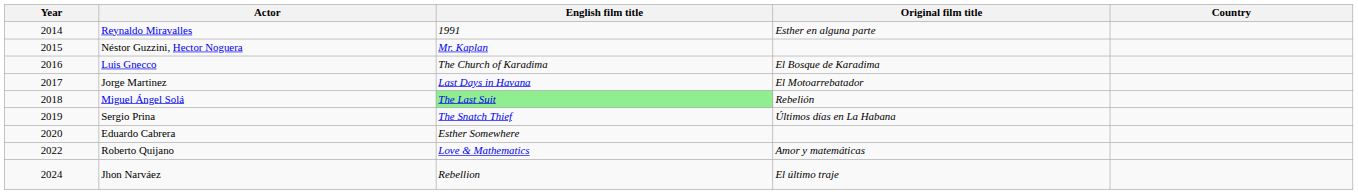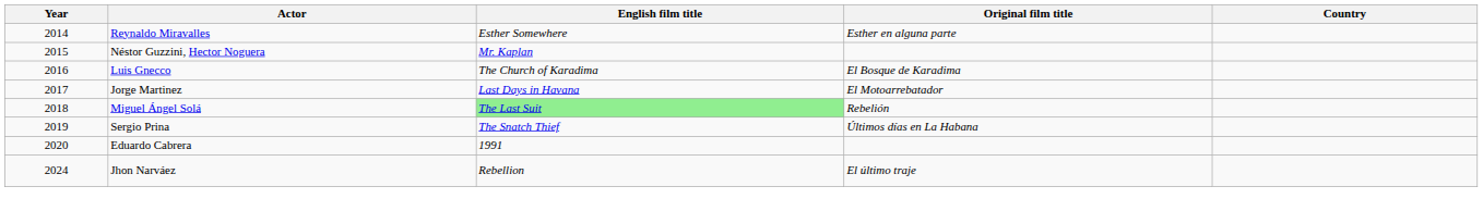 <table class="wikitable sortable" width="100%" cellpadding="5">
 <tr>
 <th width="7%">Year</th>
 <th width="25%">Actor</th>
 <th width="25%">English film title</th>
 <th width="25%">Original film title</th>
 <th width="18%">Country</th>
 </tr>
 <tr>
 <td style="text-align:center;">2014</td>
 <td><a href='#'>Reynaldo Miravalles</a></td>
-<td><em>1991</em></td>
+<td><em>Esther Somewhere</em></td>
 <td><em>Esther en alguna parte</em></td>
 <td></td>
 </tr>
 <tr>
 <td style="text-align:center;">2015</td>
 <td>Néstor Guzzini, <a href='#'>Hector Noguera</a></td>
 <td><em><a href='#'>Mr. Kaplan</a></em></td>
 <td></td>
 <td></td>
 </tr>
 <tr>
 <td style="text-align:center;">2016</td>
 <td><a href='#'>Luis Gnecco</a></td>
 <td><em>The Church of Karadima</em></td>
 <td><em>El Bosque de Karadima</em></td>
 <td></td>
 </tr>
 <tr>
 <td style="text-align:center;">2017</td>
 <td>Jorge Martinez</td>
 <td><em><a href='#'>Last Days in Havana</a></em></td>
 <td><em>El Motoarrebatador</em></td>
 <td></td>
 </tr>
 <tr>
 <td style="text-align:center;">2018</td>
 <td><a href='#'>Miguel Ángel Solá</a></td>
 <td style="background: lightgreen;"><em><a href='#'>The Last Suit</a></em></td>
 <td><em>Rebelión</em></td>
 <td></td>
 </tr>
 <tr>
 <td style="text-align:center;">2019</td>
 <td>Sergio Prina</td>
 <td><em><a href='#'>The Snatch Thief</a></em></td>
 <td><em>Últimos días en La Habana</em></td>
 <td></td>
 </tr>
 <tr>
 <td style="text-align:center;">2020</td>
 <td>Eduardo Cabrera</td>
-<td><em>Esther Somewhere</em></td>
+<td><em>1991</em></td>
 <td></td>
-<td></td>
-</tr>
-<tr>
-<td style="text-align:center;">2022</td>
-<td>Roberto Quijano</td>
-<td><em><a href='#'>Love & Mathematics</a></em></td>
-<td><em>Amor y matemáticas</em></td>
 <td></td>
 </tr>
 <tr>
 <td style="text-align:center;">2024</td>
 <td>Jhon Narváez</td>
 <td><em>Rebellion</em></td>
 <td><em>El último traje</em></td>
 <td><br><br></td>
 </tr>
 </table>
